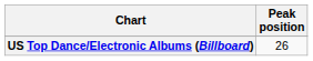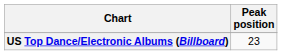 <table class="wikitable sortable plainrowheaders" style="text-align:center;" border="1">
 <tr>
 <th scope="col">Chart</th>
 <th scope="col">Peak<br>position</th>
 </tr>
 <tr>
 </tr>
 <tr>
 <th scope="row">US <a href='#'>Top Dance/Electronic Albums</a> (<em><a href='#'>Billboard</a></em>)</th>
-<td>26</td>
+<td>23</td>
 </tr>
 </table>
